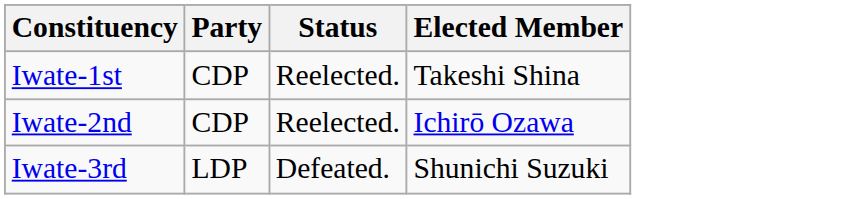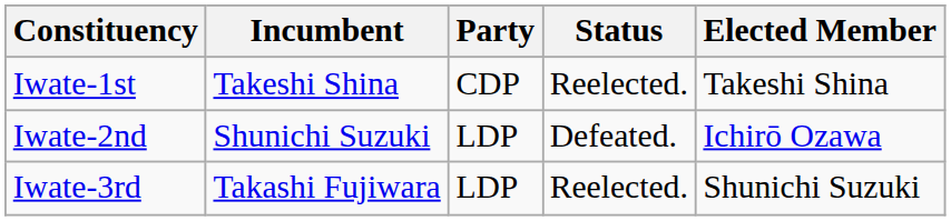 <table class="wikitable">
 <tr>
 <th>Constituency</th>
+<th>Incumbent</th>
 <th>Party</th>
 <th>Status</th>
 <th>Elected Member</th>
 </tr>
 <tr>
 <td><a href='#'>Iwate-1st</a></td>
+<td><a href='#'>Takeshi Shina</a></td>
 <td>CDP</td>
 <td>Reelected.</td>
 <td>Takeshi Shina</td>
 </tr>
 <tr>
 <td><a href='#'>Iwate-2nd</a></td>
-<td>CDP</td>
-<td>Reelected.</td>
+<td><a href='#'>Shunichi Suzuki</a></td>
+<td>LDP</td>
+<td>Defeated.</td>
 <td><a href='#'>Ichirō Ozawa</a></td>
 </tr>
 <tr>
 <td><a href='#'>Iwate-3rd</a></td>
+<td><a href='#'>Takashi Fujiwara</a></td>
 <td>LDP</td>
-<td>Defeated.</td>
+<td>Reelected.</td>
 <td>Shunichi Suzuki</td>
 </tr>
 </table>
